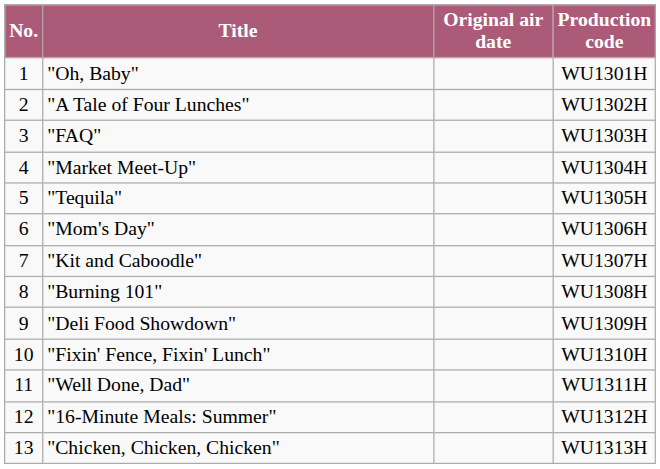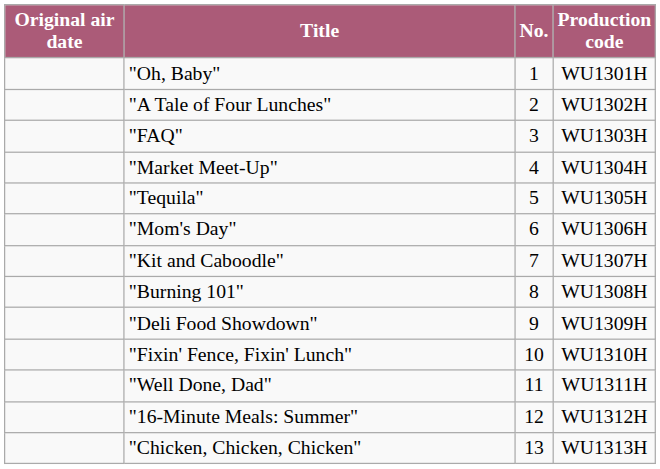 <table class="wikitable plainrowheaders" style="width:60%;">
 <tr>
+<th style="background-color: #ab5b78; color: #FFFFFF;">Original air date</th>
+<th style="background-color: #ab5b78; color: #FFFFFF;" width=60%>Title</th>
 <th style="background-color: #ab5b78; color: #FFFFFF;" width=5%>No.</th>
-<th style="background-color: #ab5b78; color: #FFFFFF;" width=60%>Title</th>
-<th style="background-color: #ab5b78; color: #FFFFFF;">Original air date</th>
 <th style="background-color: #ab5b78; color: #FFFFFF;">Production<br>code</th>
 </tr>
 <tr>
+<td align=center></td>
+<td>"Oh, Baby"</td>
 <td align=center>1</td>
-<td>"Oh, Baby"</td>
-<td align=center></td>
 <td align=center>WU1301H</td>
 </tr>
 <tr>
+<td align=center></td>
+<td>"A Tale of Four Lunches"</td>
 <td align=center>2</td>
-<td>"A Tale of Four Lunches"</td>
-<td align=center></td>
 <td align=center>WU1302H</td>
 </tr>
 <tr>
+<td align=center></td>
+<td>"FAQ"</td>
 <td align=center>3</td>
-<td>"FAQ"</td>
-<td align=center></td>
 <td align=center>WU1303H</td>
 </tr>
 <tr>
+<td align=center></td>
+<td>"Market Meet-Up"</td>
 <td align=center>4</td>
-<td>"Market Meet-Up"</td>
-<td align=center></td>
 <td align=center>WU1304H</td>
 </tr>
 <tr>
+<td align=center></td>
+<td>"Tequila"</td>
 <td align=center>5</td>
-<td>"Tequila"</td>
-<td align=center></td>
 <td align=center>WU1305H</td>
 </tr>
 <tr>
+<td align=center></td>
+<td>"Mom's Day"</td>
 <td align=center>6</td>
-<td>"Mom's Day"</td>
-<td align=center></td>
 <td align=center>WU1306H</td>
 </tr>
 <tr>
+<td align=center></td>
+<td>"Kit and Caboodle"</td>
 <td align=center>7</td>
-<td>"Kit and Caboodle"</td>
-<td align=center></td>
 <td align=center>WU1307H</td>
 </tr>
 <tr>
+<td align=center></td>
+<td>"Burning 101"</td>
 <td align=center>8</td>
-<td>"Burning 101"</td>
-<td align=center></td>
 <td align=center>WU1308H</td>
 </tr>
 <tr>
+<td align=center></td>
+<td>"Deli Food Showdown"</td>
 <td align=center>9</td>
-<td>"Deli Food Showdown"</td>
-<td align=center></td>
 <td align=center>WU1309H</td>
 </tr>
 <tr>
+<td align=center></td>
+<td>"Fixin' Fence, Fixin' Lunch"</td>
 <td align=center>10</td>
-<td>"Fixin' Fence, Fixin' Lunch"</td>
-<td align=center></td>
 <td align=center>WU1310H</td>
 </tr>
 <tr>
+<td align=center></td>
+<td>"Well Done, Dad"</td>
 <td align=center>11</td>
-<td>"Well Done, Dad"</td>
-<td align=center></td>
 <td align=center>WU1311H</td>
 </tr>
 <tr>
+<td align=center></td>
+<td>"16-Minute Meals: Summer"</td>
 <td align=center>12</td>
-<td>"16-Minute Meals: Summer"</td>
-<td align=center></td>
 <td align=center>WU1312H</td>
 </tr>
 <tr>
+<td align=center></td>
+<td>"Chicken, Chicken, Chicken"</td>
 <td align=center>13</td>
-<td>"Chicken, Chicken, Chicken"</td>
-<td align=center></td>
 <td align=center>WU1313H</td>
 </tr>
 </table>
